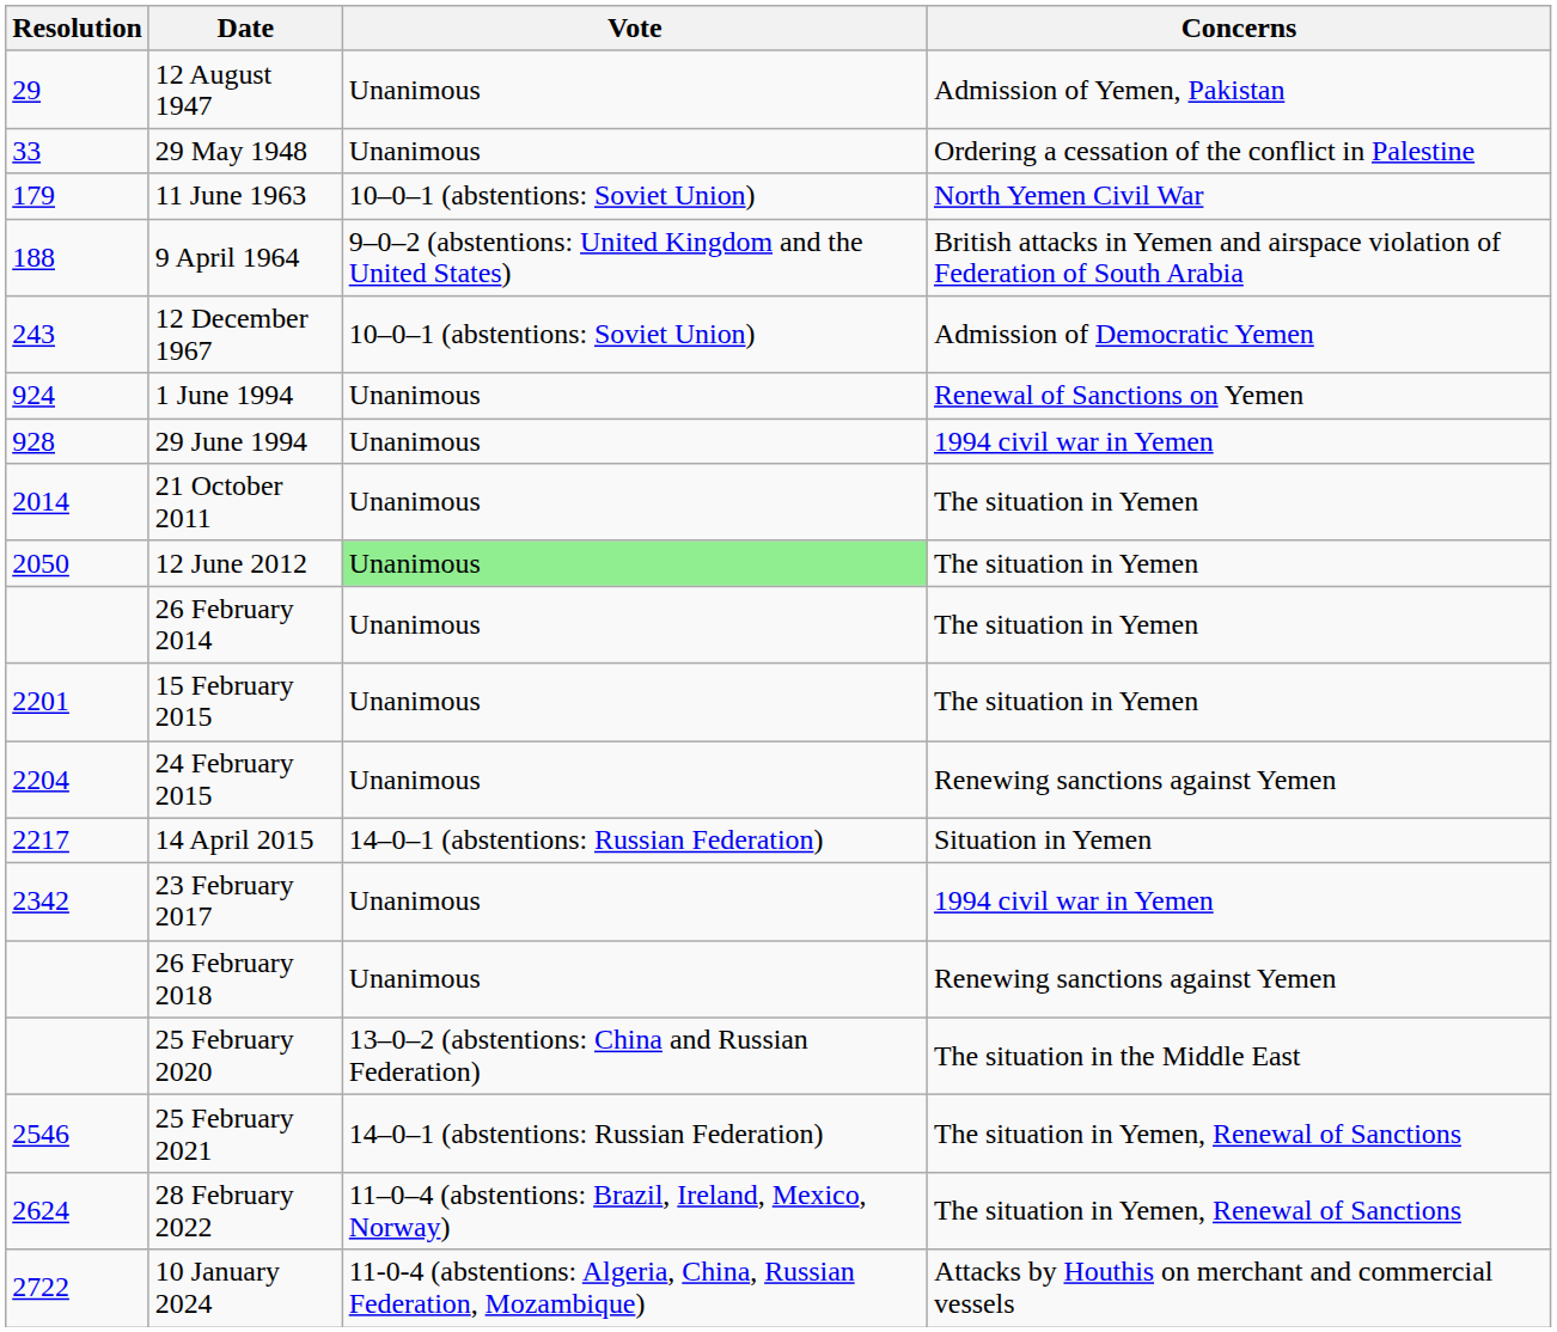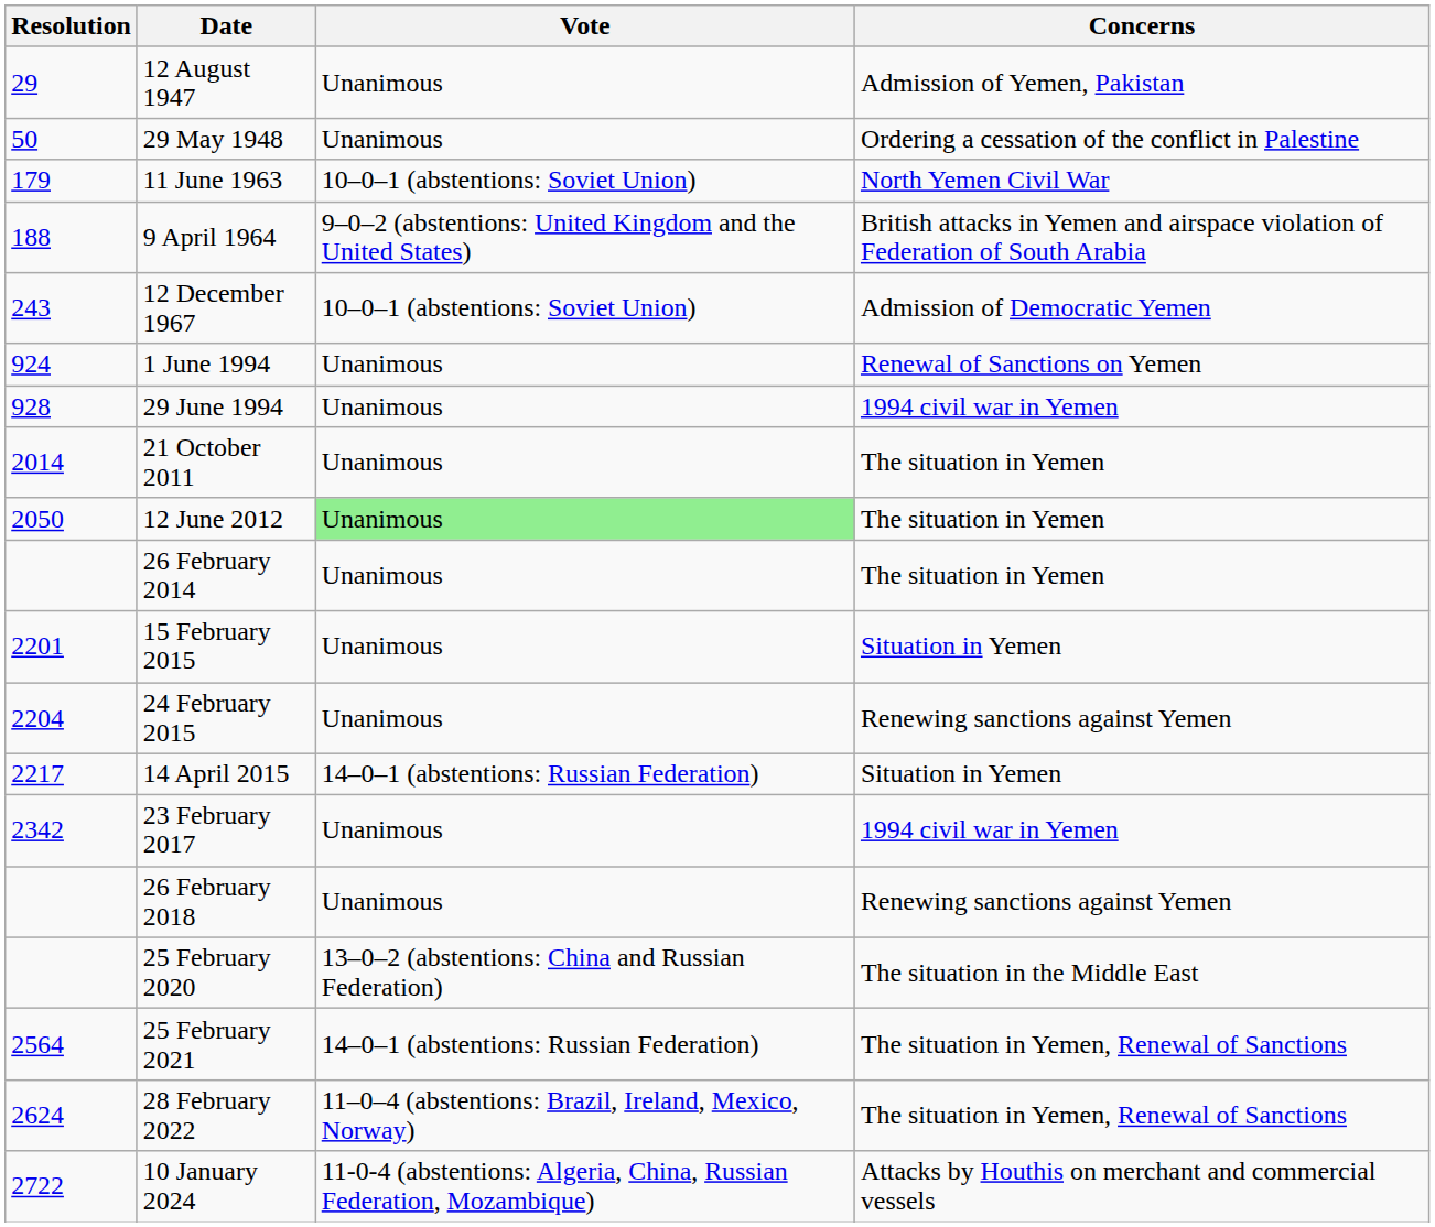 <table class="wikitable">
 <tr>
 <th>Resolution</th>
 <th>Date</th>
 <th>Vote</th>
 <th>Concerns</th>
 </tr>
 <tr>
 <td><a href='#'>29</a></td>
 <td>12 August 1947</td>
 <td>Unanimous</td>
 <td>Admission of Yemen, <a href='#'>Pakistan</a></td>
 </tr>
 <tr>
-<td><a href='#'>33</a></td>
+<td><a href='#'>50</a></td>
 <td>29 May 1948</td>
 <td>Unanimous</td>
 <td>Ordering a cessation of the conflict in <a href='#'>Palestine</a></td>
 </tr>
 <tr>
 <td><a href='#'>179</a></td>
 <td>11 June 1963</td>
 <td>10–0–1 (abstentions: <a href='#'>Soviet Union</a>)</td>
 <td><a href='#'>North Yemen Civil War</a></td>
 </tr>
 <tr>
 <td><a href='#'>188</a></td>
 <td>9 April 1964</td>
 <td>9–0–2 (abstentions: <a href='#'>United Kingdom</a> and the <a href='#'>United States</a>)</td>
 <td>British attacks in Yemen and airspace violation of <a href='#'>Federation of South Arabia</a></td>
 </tr>
 <tr>
 <td><a href='#'>243</a></td>
 <td>12 December 1967</td>
 <td>10–0–1 (abstentions: <a href='#'>Soviet Union</a>)</td>
 <td>Admission of <a href='#'>Democratic Yemen</a></td>
 </tr>
 <tr>
 <td><a href='#'>924</a></td>
 <td>1 June 1994</td>
 <td>Unanimous</td>
 <td><a href='#'>Renewal of Sanctions on</a> Yemen</td>
 </tr>
 <tr>
 <td><a href='#'>928</a></td>
 <td>29 June 1994</td>
 <td>Unanimous</td>
 <td><a href='#'>1994 civil war in Yemen</a></td>
 </tr>
 <tr>
 <td><a href='#'>2014</a></td>
 <td>21 October 2011</td>
 <td>Unanimous</td>
 <td>The situation in Yemen</td>
 </tr>
 <tr>
 <td><a href='#'>2050</a></td>
 <td>12 June 2012</td>
 <td style="background: lightgreen;">Unanimous</td>
 <td>The situation in Yemen</td>
 </tr>
 <tr>
 <td></td>
 <td>26 February 2014</td>
 <td>Unanimous</td>
 <td>The situation in Yemen</td>
 </tr>
 <tr>
 <td><a href='#'>2201</a></td>
 <td>15 February 2015</td>
 <td>Unanimous</td>
-<td>The situation in Yemen</td>
+<td><a href='#'>Situation in</a> Yemen</td>
 </tr>
 <tr>
 <td><a href='#'>2204</a></td>
 <td>24 February 2015</td>
 <td>Unanimous</td>
 <td>Renewing sanctions against Yemen</td>
 </tr>
 <tr>
 <td><a href='#'>2217</a></td>
 <td>14 April 2015</td>
 <td>14–0–1 (abstentions: <a href='#'>Russian Federation</a>)</td>
 <td>Situation in Yemen</td>
 </tr>
 <tr>
 <td><a href='#'>2342</a></td>
 <td>23 February 2017</td>
 <td>Unanimous</td>
 <td><a href='#'>1994 civil war in Yemen</a></td>
 </tr>
 <tr>
 <td></td>
 <td>26 February 2018</td>
 <td>Unanimous</td>
 <td>Renewing sanctions against Yemen</td>
 </tr>
 <tr>
 <td></td>
 <td>25 February 2020</td>
 <td>13–0–2 (abstentions: <a href='#'>China</a> and Russian Federation)</td>
 <td>The situation in the Middle East</td>
 </tr>
 <tr>
-<td><a href='#'>2546</a></td>
+<td><a href='#'>2564</a></td>
 <td>25 February 2021</td>
 <td>14–0–1 (abstentions: Russian Federation)</td>
 <td>The situation in Yemen, <a href='#'>Renewal of Sanctions</a></td>
 </tr>
 <tr>
 <td><a href='#'>2624</a></td>
 <td>28 February 2022</td>
 <td>11–0–4 (abstentions: <a href='#'>Brazil</a>, <a href='#'>Ireland</a>, <a href='#'>Mexico</a>, <a href='#'>Norway</a>)</td>
 <td>The situation in Yemen, <a href='#'>Renewal of Sanctions</a></td>
 </tr>
 <tr>
 <td><a href='#'>2722</a></td>
 <td>10 January 2024</td>
 <td>11-0-4 (abstentions: <a href='#'>Algeria</a>, <a href='#'>China</a>, <a href='#'>Russian Federation</a>, <a href='#'>Mozambique</a>)</td>
 <td>Attacks by <a href='#'>Houthis</a> on merchant and commercial vessels</td>
 </tr>
 </table>
